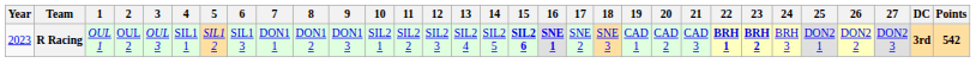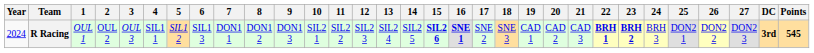 <table class="wikitable" style="text-align:center; font-size:85%">
 <tr>
 <th>Year</th>
 <th>Team</th>
 <th>1</th>
 <th>2</th>
 <th>3</th>
 <th>4</th>
 <th>5</th>
 <th>6</th>
 <th>7</th>
 <th>8</th>
 <th>9</th>
 <th>10</th>
 <th>11</th>
 <th>12</th>
 <th>13</th>
 <th>14</th>
 <th>15</th>
 <th>16</th>
 <th>17</th>
 <th>18</th>
 <th>19</th>
 <th>20</th>
 <th>21</th>
 <th>22</th>
 <th>23</th>
 <th>24</th>
 <th>25</th>
 <th>26</th>
 <th>27</th>
 <th>DC</th>
 <th>Points</th>
 </tr>
 <tr>
-<td><a href='#'>2023</a></td>
+<td><a href='#'>2024</a></td>
 <th nowrap>R Racing</th>
 <td style="background:#dfffdf;"><em><a href='#'>OUL<br>1</a></em><br></td>
 <td style="background:#dfffdf;"><a href='#'>OUL<br>2</a><br></td>
 <td style="background:#dfffdf;"><em><a href='#'>OUL<br>3</a></em><br></td>
 <td style="background:#dfffdf;"><a href='#'>SIL1<br>1</a><br></td>
 <td style="background:#ffdf9f;"><em><a href='#'>SIL1<br>2</a></em><br></td>
 <td style="background:#dfffdf;"><a href='#'>SIL1<br>3</a><br></td>
 <td style="background:#dfffdf;"><a href='#'>DON1<br>1</a><br></td>
 <td style="background:#dfffdf;"><a href='#'>DON1<br>2</a><br></td>
 <td style="background:#dfffdf;"><a href='#'>DON1<br>3</a><br></td>
 <td style="background:#dfffdf;"><a href='#'>SIL2<br>1</a><br></td>
 <td style="background:#dfffdf;"><a href='#'>SIL2<br>2</a><br></td>
 <td style="background:#dfffdf;"><a href='#'>SIL2<br>3</a><br></td>
 <td style="background:#dfffdf;"><a href='#'>SIL2<br>4</a><br></td>
 <td style="background:#dfffdf;"><a href='#'>SIL2<br>5</a><br></td>
 <td style="background:#dfffdf;"><strong><a href='#'>SIL2<br>6</a><br></strong></td>
 <td style="background:#dfdfdf;"><strong><a href='#'>SNE<br>1</a></strong><br></td>
 <td style="background:#dfffdf;"><a href='#'>SNE<br>2</a><br></td>
 <td style="background:#ffdf9f;"><a href='#'>SNE<br>3</a><br></td>
 <td style="background:#dfffdf;"><a href='#'>CAD<br>1</a><br></td>
 <td style="background:#dfffdf;"><a href='#'>CAD<br>2</a><br></td>
 <td style="background:#dfffdf;"><a href='#'>CAD<br>3</a><br></td>
 <td style="background:#ffffbf;"><strong><a href='#'>BRH<br>1</a></strong><br></td>
 <td style="background:#ffffbf;"><strong><a href='#'>BRH<br>2</a></strong><br></td>
 <td style="background:#ffffbf;"><a href='#'>BRH<br>3</a><br></td>
 <td style="background:#dfdfdf;"><a href='#'>DON2<br>1</a><br></td>
 <td style="background:#ffffbf;"><a href='#'>DON2<br>2</a><br></td>
 <td style="background:#dfdfdf;"><a href='#'>DON2<br>3</a><br></td>
 <th style="background:#ffdf9f;">3rd</th>
-<th style="background:#ffdf9f;">542</th>
+<th style="background:#ffdf9f;">545</th>
 </tr>
 </table>
